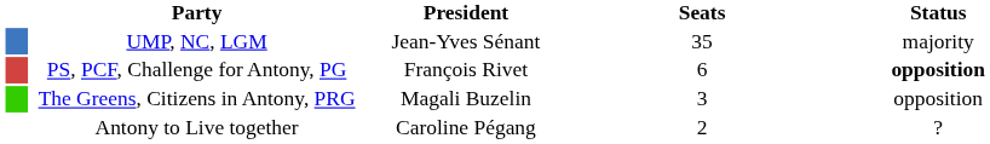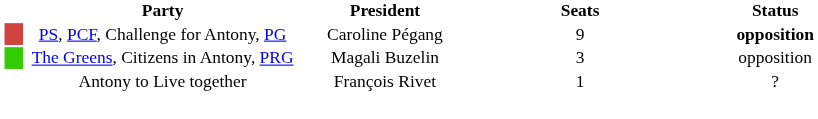 <table class="toccolours">
 <tr>
 <th></th>
 <th width=15px></th>
 <th width=250px>Party</th>
 <th width=150px>President</th>
 <th width=200px>Seats</th>
 <th width=150px>Status</th>
 </tr>
 <tr ---- ALIGN="center">
 <td></td>
-<td bgcolor=#3C77BF></td>
-<td><a href='#'>UMP</a>, <a href='#'>NC</a>, <a href='#'>LGM</a></td>
-<td>Jean-Yves Sénant</td>
-<td>35</td>
-<td>majority</td>
-</tr>
-<tr ---- ALIGN="center">
-<td></td>
 <td bgcolor=#D0433F></td>
 <td><a href='#'>PS</a>, <a href='#'>PCF</a>, Challenge for Antony, <a href='#'>PG</a></td>
-<td>François Rivet</td>
-<td>6</td>
+<td>Caroline Pégang</td>
+<td>9</td>
 <td><strong>opposition</strong></td>
 </tr>
 <tr ---- ALIGN="center">
 <td></td>
 <td bgcolor=#33CC00></td>
 <td><a href='#'>The Greens</a>, Citizens in Antony, <a href='#'>PRG</a></td>
 <td>Magali Buzelin</td>
 <td>3</td>
 <td>opposition</td>
 </tr>
 <tr ---- ALIGN="center">
 <td></td>
 <td bgcolor=></td>
 <td>Antony to Live together</td>
-<td>Caroline Pégang</td>
-<td>2</td>
+<td>François Rivet</td>
+<td>1</td>
 <td>?</td>
 </tr>
 </table>
